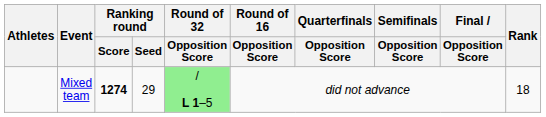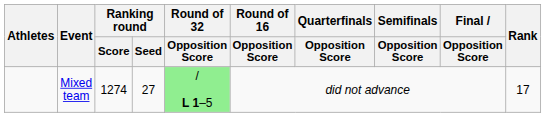 <table class="wikitable" style="font-size:90%;">
 <tr>
 <th rowspan="2">Athletes</th>
 <th rowspan="2">Event</th>
 <th colspan="2">Ranking round</th>
 <th>Round of 32</th>
 <th>Round of 16</th>
 <th>Quarterfinals</th>
 <th>Semifinals</th>
 <th>Final / </th>
 <th rowspan=2>Rank</th>
 </tr>
 <tr style="font-size:95%">
 <th>Score</th>
 <th>Seed</th>
 <th>Opposition<br>Score</th>
 <th>Opposition<br>Score</th>
 <th>Opposition<br>Score</th>
 <th>Opposition<br>Score</th>
 <th>Opposition<br>Score</th>
 </tr>
 <tr align=center>
 <td align=left><br></td>
 <td><a href='#'>Mixed team</a></td>
-<td><strong>1274</strong></td>
-<td>29</td>
+<td>1274</td>
+<td>27</td>
 <td style="background: lightgreen;"> / <br><br><strong>L</strong> <strong>1</strong>–5</td>
 <td colspan=4><em>did not advance</em></td>
-<td>18</td>
+<td>17</td>
 </tr>
 </table>
